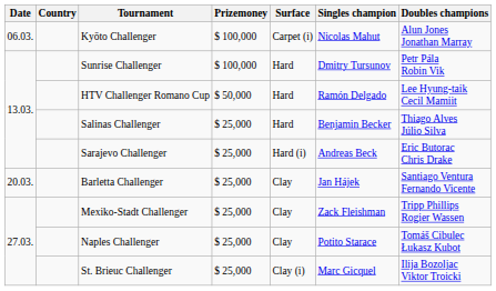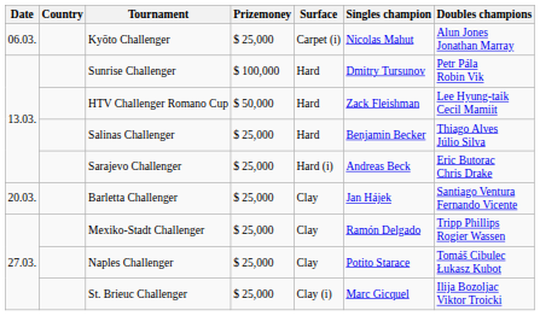 <table class="sortable wikitable" style=font-size:97%>
 <tr>
 <th>Date</th>
 <th>Country</th>
 <th>Tournament</th>
 <th>Prizemoney</th>
 <th>Surface</th>
 <th>Singles champion</th>
 <th>Doubles champions</th>
 </tr>
 <tr>
 <td>06.03.</td>
 <td></td>
 <td>Kyōto Challenger</td>
-<td>$ 100,000</td>
+<td>$ 25,000</td>
 <td>Carpet (i)</td>
 <td> <a href='#'>Nicolas Mahut</a></td>
 <td> <a href='#'>Alun Jones</a><br> <a href='#'>Jonathan Marray</a></td>
 </tr>
 <tr>
 <td rowspan="4">13.03.</td>
 <td></td>
 <td>Sunrise Challenger</td>
 <td>$ 100,000</td>
 <td>Hard</td>
 <td> <a href='#'>Dmitry Tursunov</a></td>
 <td> <a href='#'>Petr Pála</a><br> <a href='#'>Robin Vik</a></td>
 </tr>
 <tr>
 <td></td>
 <td>HTV Challenger Romano Cup</td>
 <td>$ 50,000</td>
 <td>Hard</td>
-<td> <a href='#'>Ramón Delgado</a></td>
+<td> <a href='#'>Zack Fleishman</a></td>
 <td> <a href='#'>Lee Hyung-taik</a><br> <a href='#'>Cecil Mamiit</a></td>
 </tr>
 <tr>
 <td></td>
 <td>Salinas Challenger</td>
 <td>$ 25,000</td>
 <td>Hard</td>
 <td> <a href='#'>Benjamin Becker</a></td>
 <td> <a href='#'>Thiago Alves</a> <br>  <a href='#'>Júlio Silva</a></td>
 </tr>
 <tr>
 <td></td>
 <td>Sarajevo Challenger</td>
 <td>$ 25,000</td>
 <td>Hard (i)</td>
 <td> <a href='#'>Andreas Beck</a></td>
 <td> <a href='#'>Eric Butorac</a><br> <a href='#'>Chris Drake</a></td>
 </tr>
 <tr>
 <td>20.03.</td>
 <td></td>
 <td>Barletta Challenger</td>
 <td>$ 25,000</td>
 <td>Clay</td>
 <td> <a href='#'>Jan Hájek</a></td>
 <td> <a href='#'>Santiago Ventura</a><br> <a href='#'>Fernando Vicente</a></td>
 </tr>
 <tr>
 <td rowspan="3">27.03.</td>
 <td></td>
 <td>Mexiko-Stadt Challenger</td>
 <td>$ 25,000</td>
 <td>Clay</td>
-<td> <a href='#'>Zack Fleishman</a></td>
+<td> <a href='#'>Ramón Delgado</a></td>
 <td> <a href='#'>Tripp Phillips</a> <br> <a href='#'>Rogier Wassen</a></td>
 </tr>
 <tr>
 <td></td>
 <td>Naples Challenger</td>
 <td>$ 25,000</td>
 <td>Clay</td>
 <td> <a href='#'>Potito Starace</a></td>
 <td> <a href='#'>Tomáš Cibulec</a> <br>  <a href='#'>Łukasz Kubot</a></td>
 </tr>
 <tr>
 <td></td>
 <td>St. Brieuc Challenger</td>
 <td>$ 25,000</td>
 <td>Clay (i)</td>
 <td> <a href='#'>Marc Gicquel</a></td>
 <td> <a href='#'>Ilija Bozoljac</a><br> <a href='#'>Viktor Troicki</a></td>
 </tr>
 </table>
